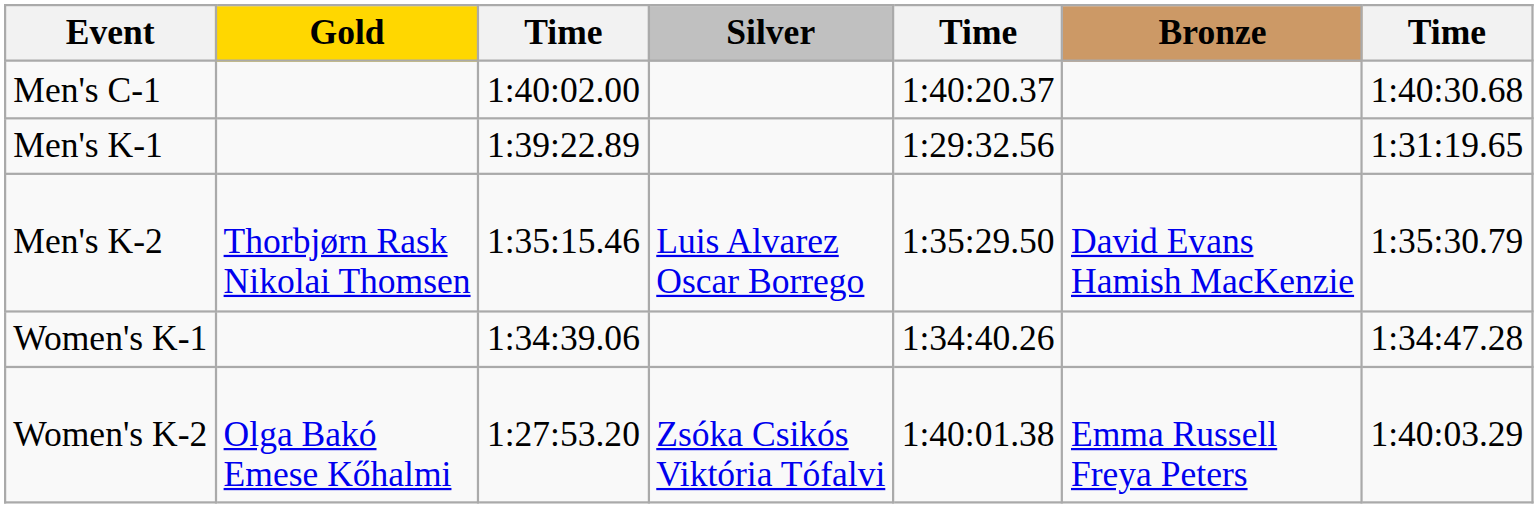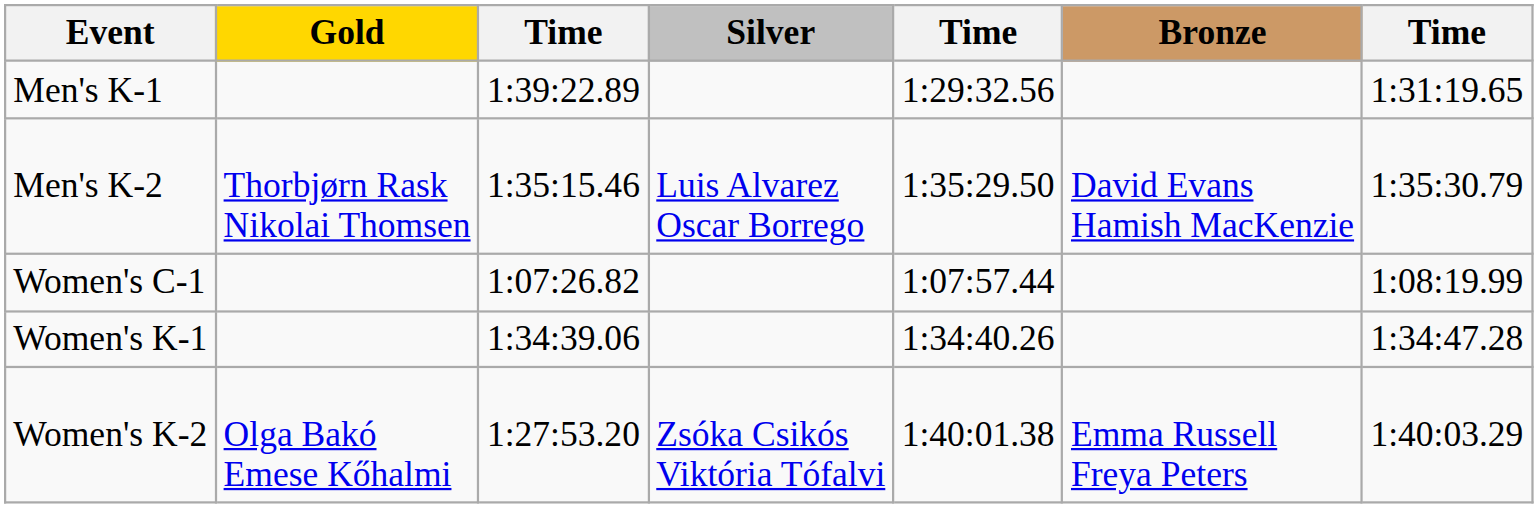 <table class="wikitable">
 <tr>
 <th>Event</th>
 <td align=center bgcolor="gold"><strong>Gold</strong></td>
 <th>Time</th>
 <td align=center bgcolor="silver"><strong>Silver</strong></td>
 <th>Time</th>
 <td align=center bgcolor="CC9966"><strong>Bronze</strong></td>
 <th>Time</th>
-</tr>
-<tr>
-<td>Men's C-1</td>
-<td></td>
-<td>1:40:02.00</td>
-<td></td>
-<td>1:40:20.37</td>
-<td></td>
-<td>1:40:30.68</td>
 </tr>
 <tr>
 <td>Men's K-1</td>
 <td></td>
 <td>1:39:22.89</td>
 <td></td>
 <td>1:29:32.56</td>
 <td></td>
 <td>1:31:19.65</td>
 </tr>
 <tr>
 <td>Men's K-2</td>
 <td><br><a href='#'>Thorbjørn Rask</a><br><a href='#'>Nikolai Thomsen</a></td>
 <td>1:35:15.46</td>
 <td><br><a href='#'>Luis Alvarez</a><br><a href='#'>Oscar Borrego</a></td>
 <td>1:35:29.50</td>
 <td><br><a href='#'>David Evans</a><br><a href='#'>Hamish MacKenzie</a></td>
 <td>1:35:30.79</td>
 </tr>
 <tr>
+<td>Women's C-1</td>
+<td></td>
+<td>1:07:26.82</td>
+<td></td>
+<td>1:07:57.44</td>
+<td></td>
+<td>1:08:19.99</td>
+</tr>
+<tr>
 <td>Women's K-1</td>
 <td></td>
 <td>1:34:39.06</td>
 <td></td>
 <td>1:34:40.26</td>
 <td></td>
 <td>1:34:47.28</td>
 </tr>
 <tr>
 <td>Women's K-2</td>
 <td><br><a href='#'>Olga Bakó</a><br><a href='#'>Emese Kőhalmi</a></td>
 <td>1:27:53.20</td>
 <td><br><a href='#'>Zsóka Csikós</a><br><a href='#'>Viktória Tófalvi</a></td>
 <td>1:40:01.38</td>
 <td><br><a href='#'>Emma Russell</a><br><a href='#'>Freya Peters</a></td>
 <td>1:40:03.29</td>
 </tr>
 </table>
